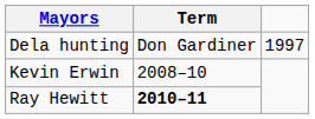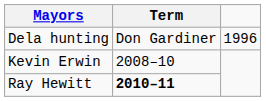 <table class="wikitable">
 <tr>
 <th><a href='#'>Mayors</a></th>
 <th>Term</th>
 </tr>
 <tr>
 <td>Dela hunting</td>
 <td>Don Gardiner</td>
-<td>1997</td>
+<td>1996</td>
 </tr>
 <tr>
 <td>Kevin Erwin </td>
 <td>2008–10</td>
 </tr>
 <tr>
 <td>Ray Hewitt </td>
 <td><strong>2010–11</strong></td>
 </tr>
 </table>
